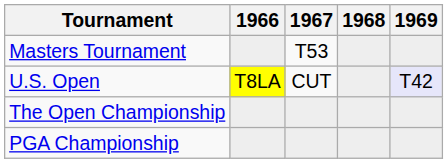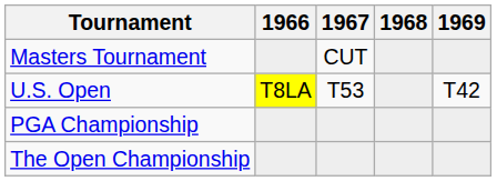 <table class="wikitable" style="font-size:95%;text-align:center;">
 <tr>
 <th>Tournament</th>
 <th>1966</th>
 <th>1967</th>
 <th>1968</th>
 <th>1969</th>
 </tr>
 <tr>
 <td align=left><a href='#'>Masters Tournament</a></td>
 <td style="background:#eeeeee;"></td>
-<td>T53</td>
+<td>CUT</td>
 <td style="background:#eeeeee;"></td>
 <td style="background:#eeeeee;"></td>
 </tr>
 <tr>
 <td align=left><a href='#'>U.S. Open</a></td>
 <td style="background:yellow;">T8<span>LA</span></td>
-<td>CUT</td>
+<td>T53</td>
 <td style="background:#eeeeee;"></td>
-<td style="background: lavender;">T42</td>
+<td>T42</td>
+</tr>
+<tr>
+<td align=left><a href='#'>PGA Championship</a></td>
+<td style="background:#eeeeee;"></td>
+<td style="background:#eeeeee;"></td>
+<td style="background:#eeeeee;"></td>
+<td style="background:#eeeeee;"></td>
 </tr>
 <tr>
 <td align=left><a href='#'>The Open Championship</a></td>
 <td style="background:#eeeeee;"></td>
 <td style="background:#eeeeee;"></td>
 <td style="background:#eeeeee;"></td>
 <td style="background:#eeeeee;"></td>
 </tr>
-<tr>
-<td align=left><a href='#'>PGA Championship</a></td>
-<td style="background:#eeeeee;"></td>
-<td style="background:#eeeeee;"></td>
-<td style="background:#eeeeee;"></td>
-<td style="background:#eeeeee;"></td>
-</tr>
 </table>
